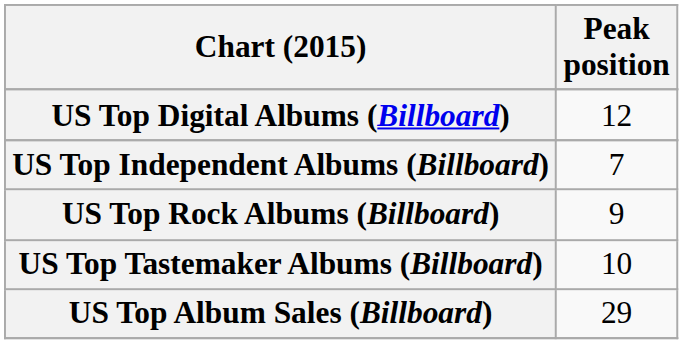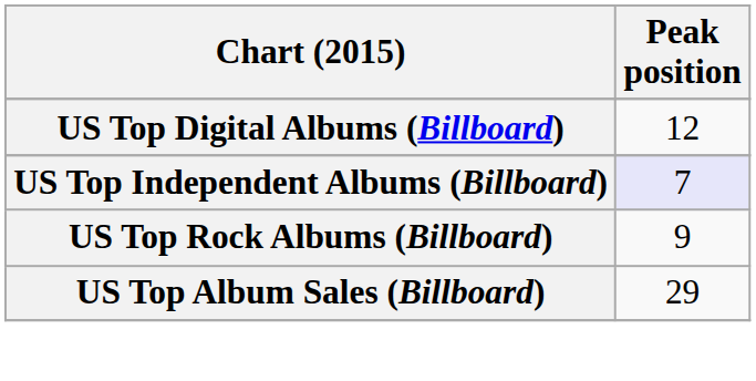 <table class="wikitable sortable plainrowheaders">
 <tr>
 <th scope="col">Chart (2015)</th>
 <th scope="col">Peak<br>position</th>
 </tr>
 <tr>
 </tr>
 <tr>
 <th scope="row">US Top Digital Albums (<em><a href='#'>Billboard</a></em>)</th>
 <td align="center">12</td>
 </tr>
 <tr>
 </tr>
 <tr>
 <th scope="row">US Top Independent Albums (<em>Billboard</em>)</th>
-<td align="center">7</td>
+<td align="center" style="background: lavender;">7</td>
 </tr>
 <tr>
 <th scope="row">US Top Rock Albums (<em>Billboard</em>)</th>
 <td align="center">9</td>
-</tr>
-<tr>
-<th scope="row">US Top Tastemaker Albums (<em>Billboard</em>)</th>
-<td align="center">10</td>
 </tr>
 <tr>
 <th scope="row">US Top Album Sales (<em>Billboard</em>)</th>
 <td align="center">29</td>
 </tr>
 <tr>
 </tr>
 </table>
